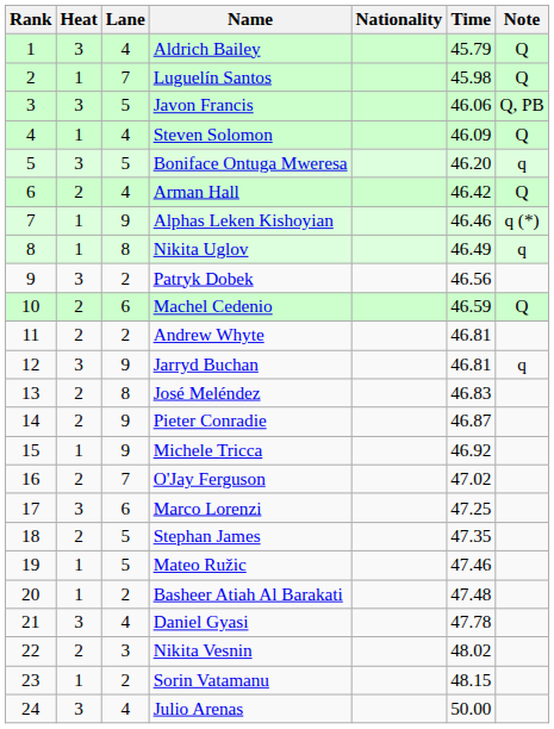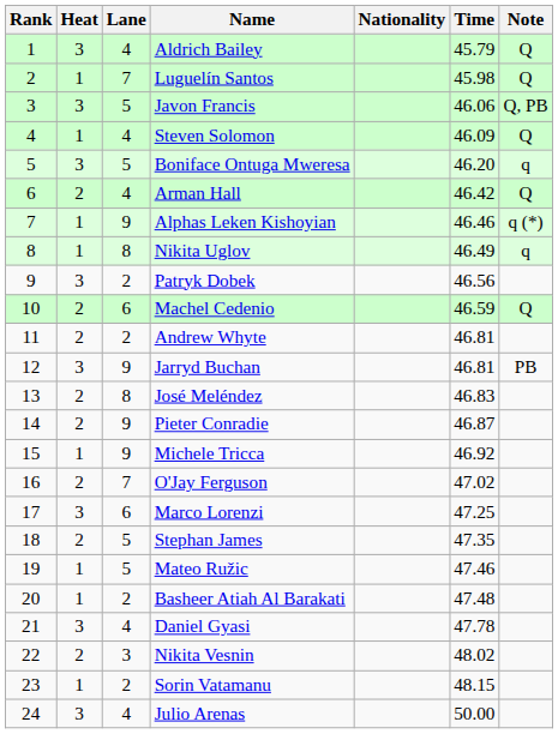 <table class="wikitable sortable" style="text-align:center">
 <tr>
 <th>Rank</th>
 <th>Heat</th>
 <th>Lane</th>
 <th>Name</th>
 <th>Nationality</th>
 <th>Time</th>
 <th>Note</th>
 </tr>
 <tr bgcolor=ccffcc>
 <td>1</td>
 <td>3</td>
 <td>4</td>
 <td align=left><a href='#'>Aldrich Bailey</a></td>
 <td align=left></td>
 <td>45.79</td>
 <td>Q</td>
 </tr>
 <tr bgcolor=ccffcc>
 <td>2</td>
 <td>1</td>
 <td>7</td>
 <td align=left><a href='#'>Luguelín Santos</a></td>
 <td align=left></td>
 <td>45.98</td>
 <td>Q</td>
 </tr>
 <tr bgcolor=ccffcc>
 <td>3</td>
 <td>3</td>
 <td>5</td>
 <td align=left><a href='#'>Javon Francis</a></td>
 <td align=left></td>
 <td>46.06</td>
 <td>Q, PB</td>
 </tr>
 <tr bgcolor=ccffcc>
 <td>4</td>
 <td>1</td>
 <td>4</td>
 <td align=left><a href='#'>Steven Solomon</a></td>
 <td align=left></td>
 <td>46.09</td>
 <td>Q</td>
 </tr>
 <tr bgcolor=ddffdd>
 <td>5</td>
 <td>3</td>
 <td>5</td>
 <td align=left><a href='#'>Boniface Ontuga Mweresa</a></td>
 <td align=left></td>
 <td>46.20</td>
 <td>q</td>
 </tr>
 <tr bgcolor=ccffcc>
 <td>6</td>
 <td>2</td>
 <td>4</td>
 <td align=left><a href='#'>Arman Hall</a></td>
 <td align=left></td>
 <td>46.42</td>
 <td>Q</td>
 </tr>
 <tr bgcolor=ddffdd>
 <td>7</td>
 <td>1</td>
 <td>9</td>
 <td align=left><a href='#'>Alphas Leken Kishoyian</a></td>
 <td align=left></td>
 <td>46.46</td>
 <td>q (*)</td>
 </tr>
 <tr bgcolor=ddffdd>
 <td>8</td>
 <td>1</td>
 <td>8</td>
 <td align=left><a href='#'>Nikita Uglov</a></td>
 <td align=left></td>
 <td>46.49</td>
 <td>q</td>
 </tr>
 <tr>
 <td>9</td>
 <td>3</td>
 <td>2</td>
 <td align=left><a href='#'>Patryk Dobek</a></td>
 <td align=left></td>
 <td>46.56</td>
 <td></td>
 </tr>
 <tr bgcolor=ccffcc>
 <td>10</td>
 <td>2</td>
 <td>6</td>
 <td align=left><a href='#'>Machel Cedenio</a></td>
 <td align=left></td>
 <td>46.59</td>
 <td>Q</td>
 </tr>
 <tr>
 <td>11</td>
 <td>2</td>
 <td>2</td>
 <td align=left><a href='#'>Andrew Whyte</a></td>
 <td align=left></td>
 <td>46.81</td>
 <td></td>
 </tr>
 <tr>
 <td>12</td>
 <td>3</td>
 <td>9</td>
 <td align=left><a href='#'>Jarryd Buchan</a></td>
 <td align=left></td>
 <td>46.81</td>
-<td>q</td>
+<td>PB</td>
 </tr>
 <tr>
 <td>13</td>
 <td>2</td>
 <td>8</td>
 <td align=left><a href='#'>José Meléndez</a></td>
 <td align=left></td>
 <td>46.83</td>
 <td></td>
 </tr>
 <tr>
 <td>14</td>
 <td>2</td>
 <td>9</td>
 <td align=left><a href='#'>Pieter Conradie</a></td>
 <td align=left></td>
 <td>46.87</td>
 <td></td>
 </tr>
 <tr>
 <td>15</td>
 <td>1</td>
 <td>9</td>
 <td align=left><a href='#'>Michele Tricca</a></td>
 <td align=left></td>
 <td>46.92</td>
 <td></td>
 </tr>
 <tr>
 <td>16</td>
 <td>2</td>
 <td>7</td>
 <td align=left><a href='#'>O'Jay Ferguson</a></td>
 <td align=left></td>
 <td>47.02</td>
 <td></td>
 </tr>
 <tr>
 <td>17</td>
 <td>3</td>
 <td>6</td>
 <td align=left><a href='#'>Marco Lorenzi</a></td>
 <td align=left></td>
 <td>47.25</td>
 <td></td>
 </tr>
 <tr>
 <td>18</td>
 <td>2</td>
 <td>5</td>
 <td align=left><a href='#'>Stephan James</a></td>
 <td align=left></td>
 <td>47.35</td>
 <td></td>
 </tr>
 <tr>
 <td>19</td>
 <td>1</td>
 <td>5</td>
 <td align=left><a href='#'>Mateo Ružic</a></td>
 <td align=left></td>
 <td>47.46</td>
 <td></td>
 </tr>
 <tr>
 <td>20</td>
 <td>1</td>
 <td>2</td>
 <td align=left><a href='#'>Basheer Atiah Al Barakati</a></td>
 <td align=left></td>
 <td>47.48</td>
 <td></td>
 </tr>
 <tr>
 <td>21</td>
 <td>3</td>
 <td>4</td>
 <td align=left><a href='#'>Daniel Gyasi</a></td>
 <td align=left></td>
 <td>47.78</td>
 <td></td>
 </tr>
 <tr>
 <td>22</td>
 <td>2</td>
 <td>3</td>
 <td align=left><a href='#'>Nikita Vesnin</a></td>
 <td align=left></td>
 <td>48.02</td>
 <td></td>
 </tr>
 <tr>
 <td>23</td>
 <td>1</td>
 <td>2</td>
 <td align=left><a href='#'>Sorin Vatamanu</a></td>
 <td align=left></td>
 <td>48.15</td>
 <td></td>
 </tr>
 <tr>
 <td>24</td>
 <td>3</td>
 <td>4</td>
 <td align=left><a href='#'>Julio Arenas</a></td>
 <td align=left></td>
 <td>50.00</td>
 <td></td>
 </tr>
 </table>
